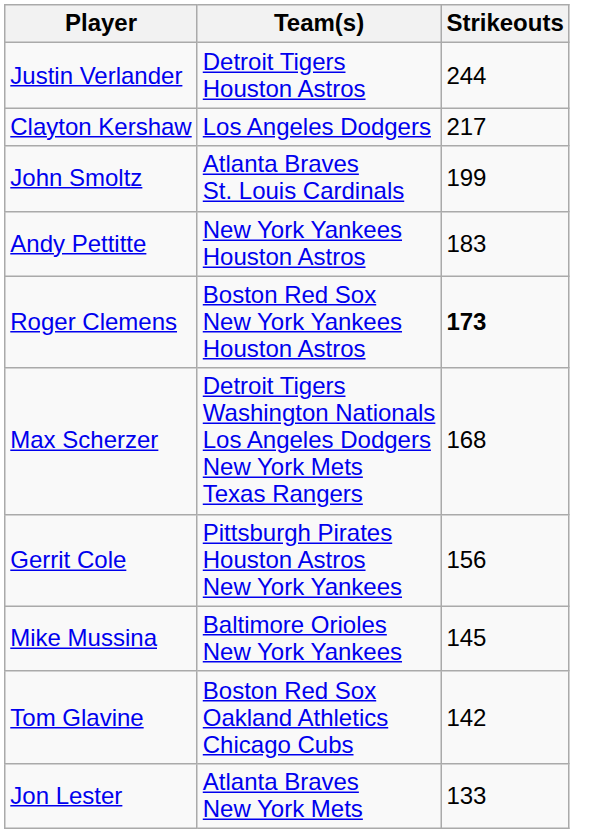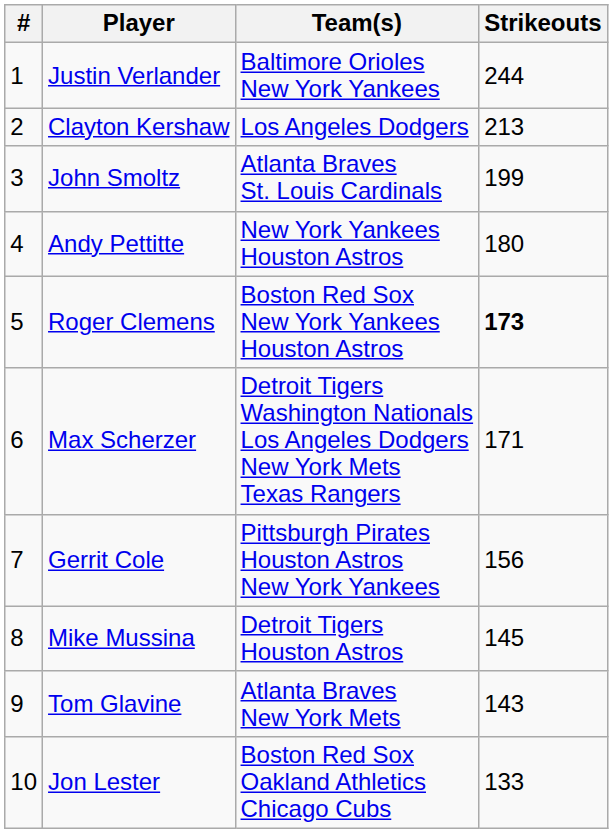 <table class="wikitable" style="float:left;">
 <tr>
+<th>#</th>
 <th>Player</th>
 <th>Team(s)</th>
 <th>Strikeouts</th>
 </tr>
 <tr>
+<td>1</td>
 <td><a href='#'>Justin Verlander</a></td>
-<td><a href='#'>Detroit Tigers</a><br><a href='#'>Houston Astros</a></td>
+<td><a href='#'>Baltimore Orioles</a><br><a href='#'>New York Yankees</a></td>
 <td>244</td>
 </tr>
 <tr>
+<td>2</td>
 <td><a href='#'>Clayton Kershaw</a></td>
 <td><a href='#'>Los Angeles Dodgers</a></td>
-<td>217</td>
+<td>213</td>
 </tr>
 <tr>
+<td>3</td>
 <td><a href='#'>John Smoltz</a></td>
 <td><a href='#'>Atlanta Braves</a><br><a href='#'>St. Louis Cardinals</a></td>
 <td>199</td>
 </tr>
 <tr>
+<td>4</td>
 <td><a href='#'>Andy Pettitte</a></td>
 <td><a href='#'>New York Yankees</a><br><a href='#'>Houston Astros</a></td>
-<td>183</td>
+<td>180</td>
 </tr>
 <tr>
+<td>5</td>
 <td><a href='#'>Roger Clemens</a></td>
 <td><a href='#'>Boston Red Sox</a><br><a href='#'>New York Yankees</a><br><a href='#'>Houston Astros</a></td>
 <td><strong>173</strong></td>
 </tr>
 <tr>
+<td>6</td>
 <td><a href='#'>Max Scherzer</a></td>
 <td><a href='#'>Detroit Tigers</a><br><a href='#'>Washington Nationals</a><br><a href='#'>Los Angeles Dodgers</a><br><a href='#'>New York Mets</a><br><a href='#'>Texas Rangers</a></td>
-<td>168</td>
+<td>171</td>
 </tr>
 <tr>
+<td>7</td>
 <td><a href='#'>Gerrit Cole</a></td>
 <td><a href='#'>Pittsburgh Pirates</a><br><a href='#'>Houston Astros</a><br><a href='#'>New York Yankees</a></td>
 <td>156</td>
 </tr>
 <tr>
+<td>8</td>
 <td><a href='#'>Mike Mussina</a></td>
-<td><a href='#'>Baltimore Orioles</a><br><a href='#'>New York Yankees</a></td>
+<td><a href='#'>Detroit Tigers</a><br><a href='#'>Houston Astros</a></td>
 <td>145</td>
 </tr>
 <tr>
+<td>9</td>
 <td><a href='#'>Tom Glavine</a></td>
-<td><a href='#'>Boston Red Sox</a><br><a href='#'>Oakland Athletics</a><br><a href='#'>Chicago Cubs</a></td>
-<td>142</td>
+<td><a href='#'>Atlanta Braves</a><br><a href='#'>New York Mets</a></td>
+<td>143</td>
 </tr>
 <tr>
+<td>10</td>
 <td><a href='#'>Jon Lester</a></td>
-<td><a href='#'>Atlanta Braves</a><br><a href='#'>New York Mets</a></td>
+<td><a href='#'>Boston Red Sox</a><br><a href='#'>Oakland Athletics</a><br><a href='#'>Chicago Cubs</a></td>
 <td>133</td>
 </tr>
 </table>
